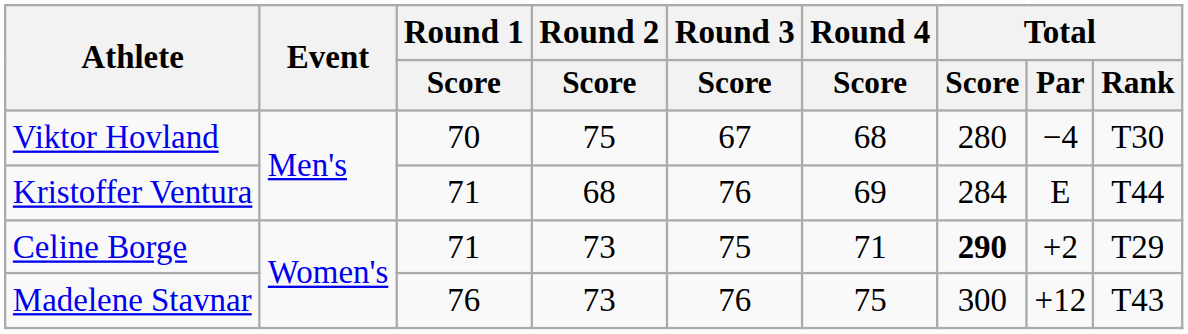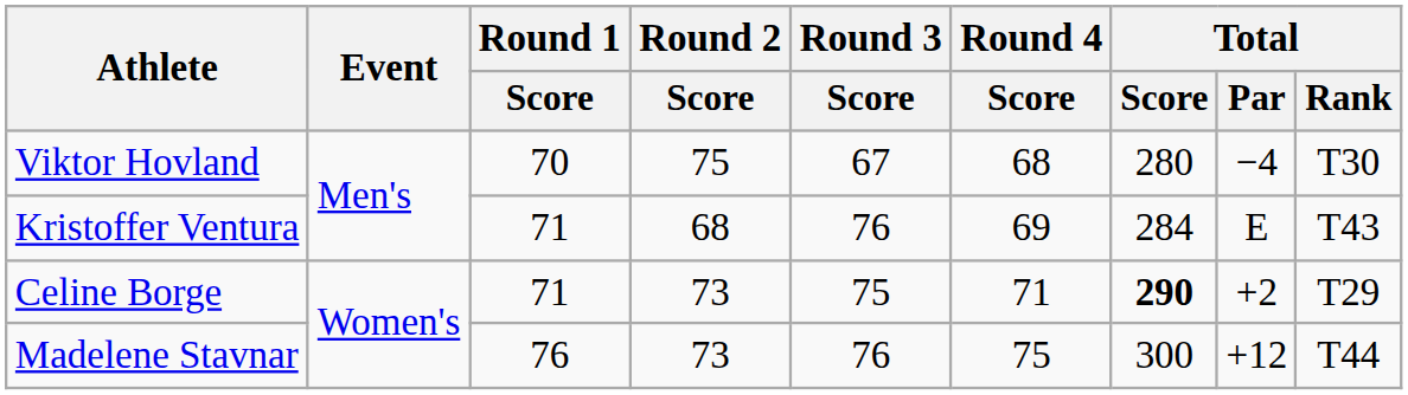 <table class=wikitable style=font-size:90%;text-align:center>
 <tr>
 <th rowspan=2>Athlete</th>
 <th rowspan=2>Event</th>
 <th>Round 1</th>
 <th>Round 2</th>
 <th>Round 3</th>
 <th>Round 4</th>
 <th colspan=3>Total</th>
 </tr>
 <tr style=font-size:95%>
 <th>Score</th>
 <th>Score</th>
 <th>Score</th>
 <th>Score</th>
 <th>Score</th>
 <th>Par</th>
 <th>Rank</th>
 </tr>
 <tr>
 <td align=left><a href='#'>Viktor Hovland</a></td>
 <td align=left rowspan=2><a href='#'>Men's</a></td>
 <td>70</td>
 <td>75</td>
 <td>67</td>
 <td>68</td>
 <td>280</td>
 <td>−4</td>
 <td>T30</td>
 </tr>
 <tr>
 <td align=left><a href='#'>Kristoffer Ventura</a></td>
 <td>71</td>
 <td>68</td>
 <td>76</td>
 <td>69</td>
 <td>284</td>
 <td>E</td>
-<td>T44</td>
+<td>T43</td>
 </tr>
 <tr>
 <td align=left><a href='#'>Celine Borge</a></td>
 <td align=left rowspan=2><a href='#'>Women's</a></td>
 <td>71</td>
 <td>73</td>
 <td>75</td>
 <td>71</td>
 <td><strong>290</strong></td>
 <td>+2</td>
 <td>T29</td>
 </tr>
 <tr>
 <td align=left><a href='#'>Madelene Stavnar</a></td>
 <td>76</td>
 <td>73</td>
 <td>76</td>
 <td>75</td>
 <td>300</td>
 <td>+12</td>
-<td>T43</td>
+<td>T44</td>
 </tr>
 </table>
